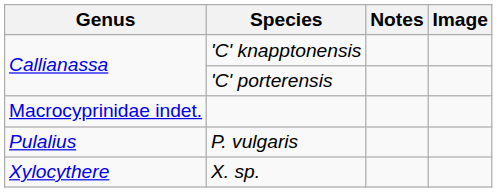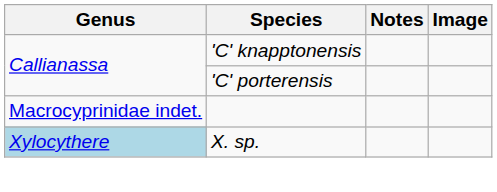 <table class="wikitable">
 <tr>
 <th>Genus</th>
 <th>Species</th>
 <th>Notes</th>
 <th>Image</th>
 </tr>
 <tr>
 <td rowspan="2"><em><a href='#'>Callianassa</a></em></td>
 <td><em>'C' knapptonensis</em></td>
 <td></td>
 <td></td>
 </tr>
 <tr>
 <td><em>'C' porterensis</em></td>
 <td></td>
 <td></td>
 </tr>
 <tr>
 <td><a href='#'>Macrocyprinidae indet.</a></td>
 <td></td>
 <td></td>
 <td></td>
 </tr>
 <tr>
-<td><em><a href='#'>Pulalius</a></em></td>
-<td><em>P. vulgaris</em></td>
-<td></td>
-<td></td>
-</tr>
-<tr>
-<td><em><a href='#'>Xylocythere</a></em></td>
+<td style="background: lightblue;"><em><a href='#'>Xylocythere</a></em></td>
 <td><em>X. sp.</em></td>
 <td></td>
 <td></td>
 </tr>
 </table>
